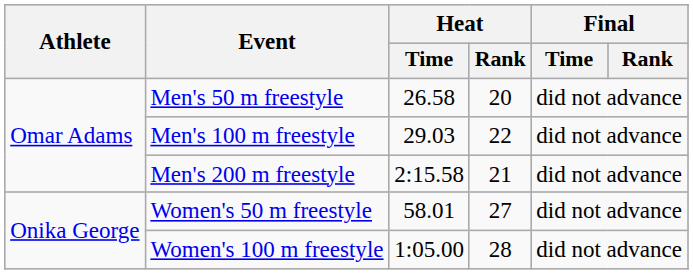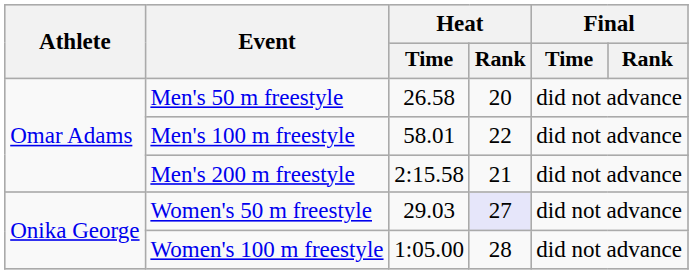 <table class=wikitable style="font-size:90%">
 <tr>
 <th rowspan="2">Athlete</th>
 <th rowspan="2">Event</th>
 <th colspan="2">Heat</th>
 <th colspan="2">Final</th>
 </tr>
 <tr style="font-size:95%">
 <th>Time</th>
 <th>Rank</th>
 <th>Time</th>
 <th>Rank</th>
 </tr>
 <tr align=center>
 <td align=left rowspan="3"><a href='#'>Omar Adams</a></td>
 <td align=left><a href='#'>Men's 50 m freestyle</a></td>
 <td>26.58</td>
 <td>20</td>
 <td colspan="2">did not advance</td>
 </tr>
 <tr align=center>
 <td align=left><a href='#'>Men's 100 m freestyle</a></td>
-<td>29.03</td>
+<td>58.01</td>
 <td>22</td>
 <td colspan="2">did not advance</td>
 </tr>
 <tr align=center>
 <td align=left><a href='#'>Men's 200 m freestyle</a></td>
 <td>2:15.58</td>
 <td>21</td>
 <td colspan="2">did not advance</td>
 </tr>
 <tr align=center>
 <td align=left rowspan="2"><a href='#'>Onika George</a></td>
 <td align=left><a href='#'>Women's 50 m freestyle</a></td>
-<td>58.01</td>
-<td>27</td>
+<td>29.03</td>
+<td style="background: lavender;">27</td>
 <td colspan="2">did not advance</td>
 </tr>
 <tr align=center>
 <td align=left><a href='#'>Women's 100 m freestyle</a></td>
 <td>1:05.00</td>
 <td>28</td>
 <td colspan="2">did not advance</td>
 </tr>
 </table>
